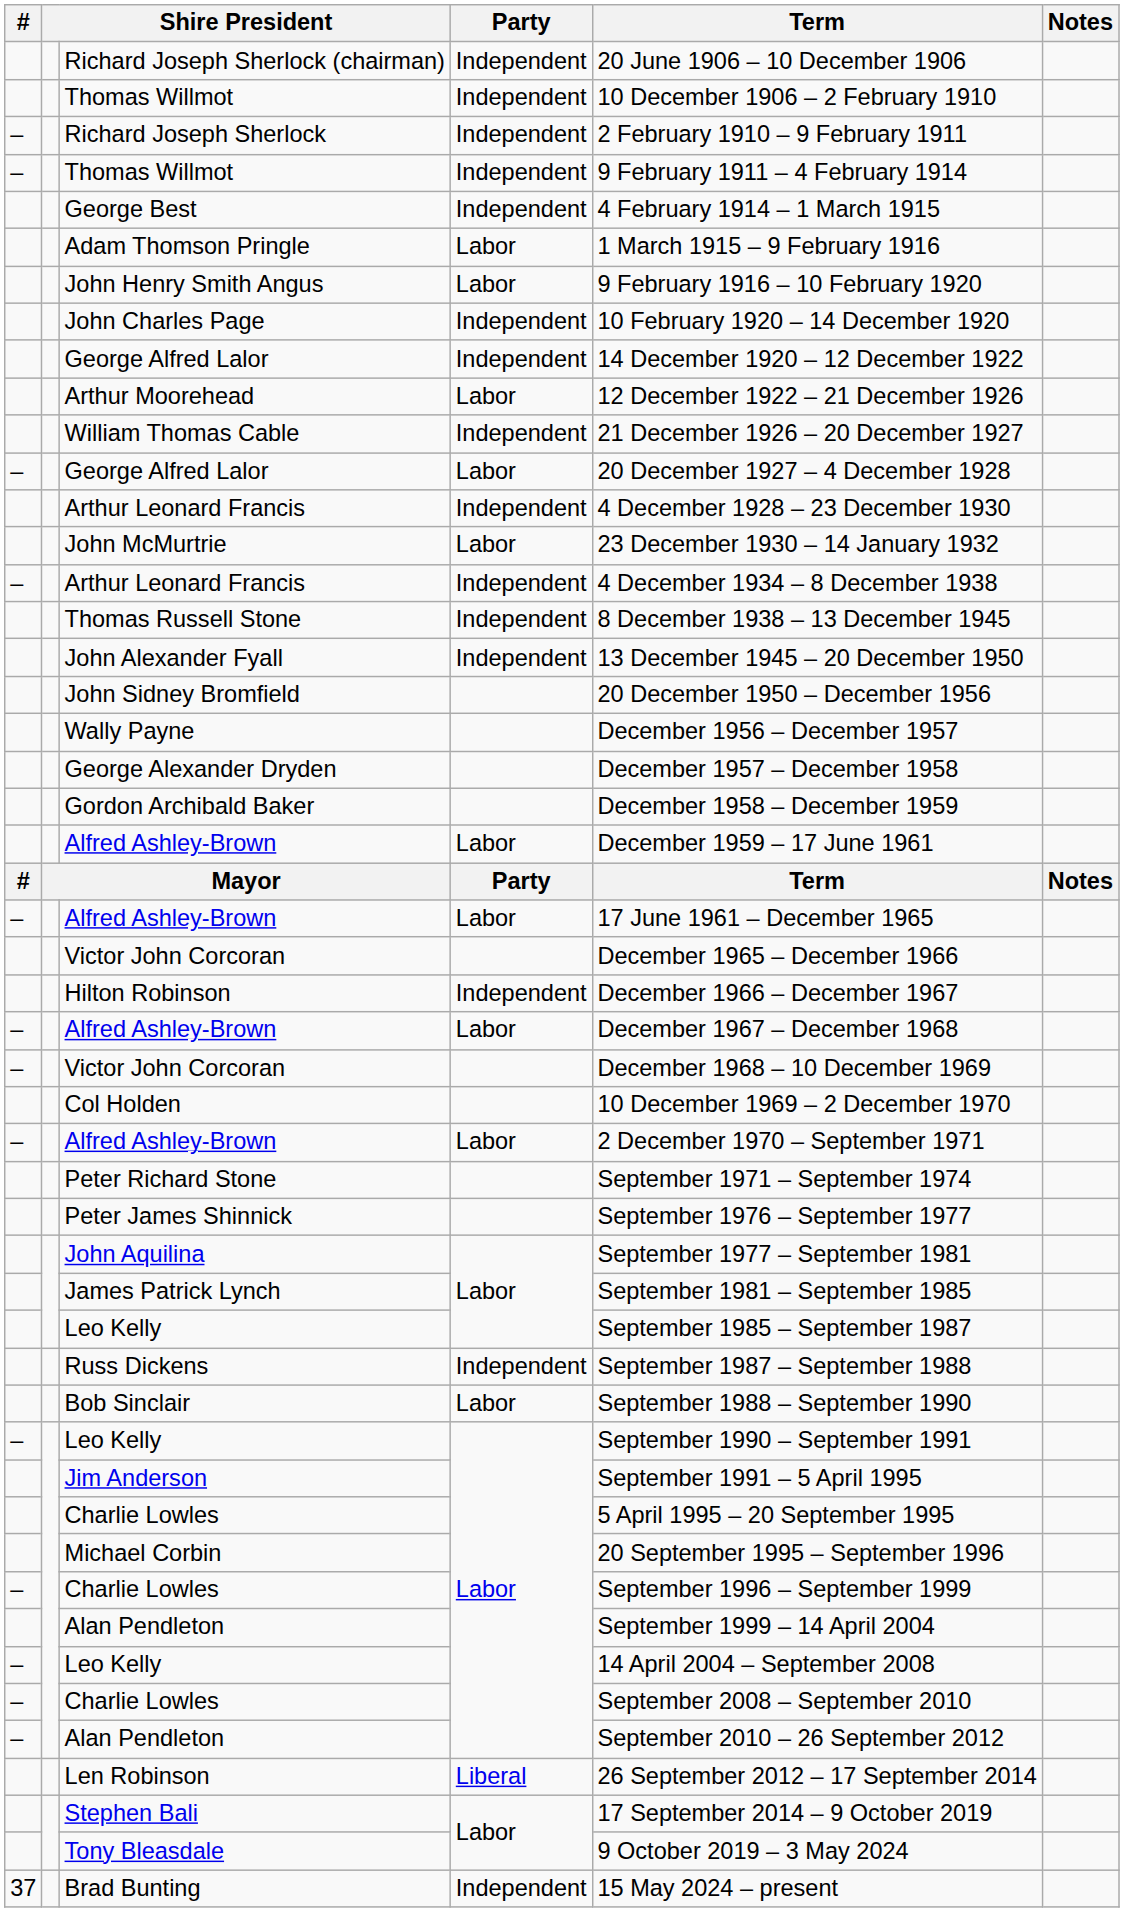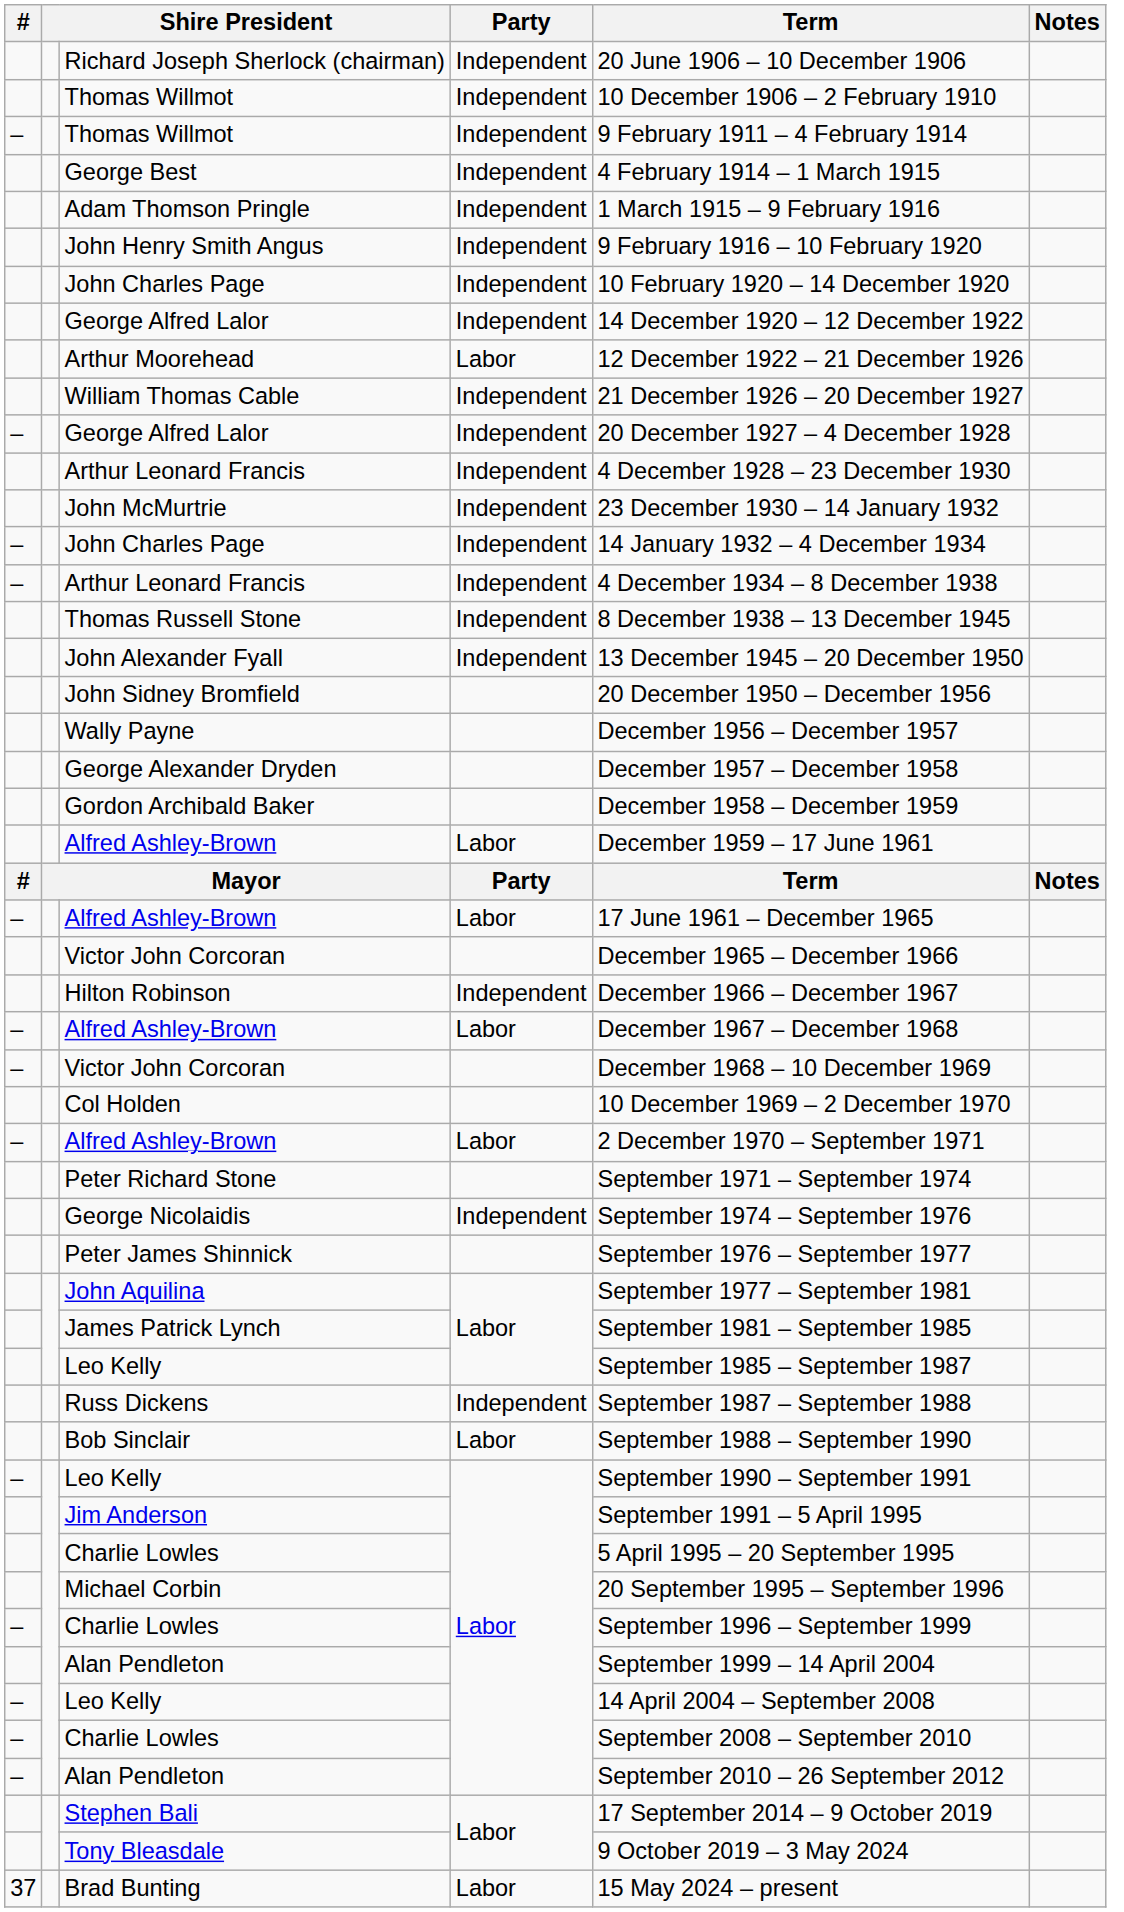 <table class="wikitable">
 <tr>
 <th>#</th>
 <th colspan="2">Shire President</th>
 <th>Party</th>
 <th>Term</th>
 <th>Notes</th>
 </tr>
 <tr>
 <td></td>
 <td> </td>
 <td>Richard Joseph Sherlock (chairman)</td>
 <td>Independent</td>
 <td>20 June 1906 – 10 December 1906</td>
 <td></td>
 </tr>
 <tr>
 <td></td>
 <td> </td>
 <td>Thomas Willmot</td>
 <td>Independent</td>
 <td>10 December 1906 – 2 February 1910</td>
 <td></td>
 </tr>
 <tr>
 <td>–</td>
 <td> </td>
-<td>Richard Joseph Sherlock</td>
-<td>Independent</td>
-<td>2 February 1910 – 9 February 1911</td>
-<td></td>
-</tr>
-<tr>
-<td>–</td>
-<td> </td>
 <td>Thomas Willmot</td>
 <td>Independent</td>
 <td>9 February 1911 – 4 February 1914</td>
 <td></td>
 </tr>
 <tr>
 <td></td>
 <td> </td>
 <td>George Best</td>
 <td>Independent</td>
 <td>4 February 1914 – 1 March 1915</td>
 <td></td>
 </tr>
 <tr>
 <td></td>
 <td> </td>
 <td>Adam Thomson Pringle</td>
-<td>Labor</td>
+<td>Independent</td>
 <td>1 March 1915 – 9 February 1916</td>
 <td></td>
 </tr>
 <tr>
 <td></td>
 <td> </td>
 <td>John Henry Smith Angus</td>
-<td>Labor</td>
+<td>Independent</td>
 <td>9 February 1916 – 10 February 1920</td>
 <td></td>
 </tr>
 <tr>
 <td></td>
 <td> </td>
 <td>John Charles Page</td>
 <td>Independent</td>
 <td>10 February 1920 – 14 December 1920</td>
 <td></td>
 </tr>
 <tr>
 <td></td>
 <td> </td>
 <td>George Alfred Lalor</td>
 <td>Independent</td>
 <td>14 December 1920 – 12 December 1922</td>
 <td></td>
 </tr>
 <tr>
 <td></td>
 <td> </td>
 <td>Arthur Moorehead</td>
 <td>Labor</td>
 <td>12 December 1922 – 21 December 1926</td>
 <td></td>
 </tr>
 <tr>
 <td></td>
 <td> </td>
 <td>William Thomas Cable</td>
 <td>Independent</td>
 <td>21 December 1926 – 20 December 1927</td>
 <td></td>
 </tr>
 <tr>
 <td>–</td>
 <td> </td>
 <td>George Alfred Lalor</td>
-<td>Labor</td>
+<td>Independent</td>
 <td>20 December 1927 – 4 December 1928</td>
 <td></td>
 </tr>
 <tr>
 <td></td>
 <td> </td>
 <td>Arthur Leonard Francis</td>
 <td>Independent</td>
 <td>4 December 1928 – 23 December 1930</td>
 <td></td>
 </tr>
 <tr>
 <td></td>
 <td> </td>
 <td>John McMurtrie</td>
-<td>Labor</td>
+<td>Independent</td>
 <td>23 December 1930 – 14 January 1932</td>
+<td></td>
+</tr>
+<tr>
+<td>–</td>
+<td> </td>
+<td>John Charles Page</td>
+<td>Independent</td>
+<td>14 January 1932 – 4 December 1934</td>
 <td></td>
 </tr>
 <tr>
 <td>–</td>
 <td> </td>
 <td>Arthur Leonard Francis</td>
 <td>Independent</td>
 <td>4 December 1934 – 8 December 1938</td>
 <td></td>
 </tr>
 <tr>
 <td></td>
 <td> </td>
 <td>Thomas Russell Stone</td>
 <td>Independent</td>
 <td>8 December 1938 – 13 December 1945</td>
 <td></td>
 </tr>
 <tr>
 <td></td>
 <td> </td>
 <td>John Alexander Fyall</td>
 <td>Independent</td>
 <td>13 December 1945 – 20 December 1950</td>
 <td></td>
 </tr>
 <tr>
 <td></td>
 <td></td>
 <td>John Sidney Bromfield</td>
 <td></td>
 <td>20 December 1950 – December 1956</td>
 <td></td>
 </tr>
 <tr>
 <td></td>
 <td></td>
 <td>Wally Payne</td>
 <td></td>
 <td>December 1956 – December 1957</td>
 <td></td>
 </tr>
 <tr>
 <td></td>
 <td></td>
 <td>George Alexander Dryden</td>
 <td></td>
 <td>December 1957 – December 1958</td>
 <td></td>
 </tr>
 <tr>
 <td></td>
 <td></td>
 <td>Gordon Archibald Baker</td>
 <td></td>
 <td>December 1958 – December 1959</td>
 <td></td>
 </tr>
 <tr>
 <td></td>
 <td> </td>
 <td><a href='#'>Alfred Ashley-Brown</a></td>
 <td>Labor</td>
 <td>December 1959 – 17 June 1961</td>
 <td></td>
 </tr>
 <tr>
 <th>#</th>
 <th colspan="2">Mayor</th>
 <th>Party</th>
 <th>Term</th>
 <th>Notes</th>
 </tr>
 <tr>
 <td>–</td>
 <td> </td>
 <td><a href='#'>Alfred Ashley-Brown</a></td>
 <td>Labor</td>
 <td>17 June 1961 – December 1965</td>
 <td></td>
 </tr>
 <tr>
 <td></td>
 <td></td>
 <td>Victor John Corcoran</td>
 <td></td>
 <td>December 1965 – December 1966</td>
 <td></td>
 </tr>
 <tr>
 <td></td>
 <td></td>
 <td>Hilton Robinson</td>
 <td>Independent</td>
 <td>December 1966 – December 1967</td>
 <td></td>
 </tr>
 <tr>
 <td>–</td>
 <td> </td>
 <td><a href='#'>Alfred Ashley-Brown</a></td>
 <td>Labor</td>
 <td>December 1967 – December 1968</td>
 <td></td>
 </tr>
 <tr>
 <td>–</td>
 <td></td>
 <td>Victor John Corcoran</td>
 <td></td>
 <td>December 1968 – 10 December 1969</td>
 <td></td>
 </tr>
 <tr>
 <td></td>
 <td></td>
 <td>Col Holden</td>
 <td></td>
 <td>10 December 1969 – 2 December 1970</td>
 <td></td>
 </tr>
 <tr>
 <td>–</td>
 <td> </td>
 <td><a href='#'>Alfred Ashley-Brown</a></td>
 <td>Labor</td>
 <td>2 December 1970 – September 1971</td>
 <td></td>
 </tr>
 <tr>
 <td></td>
 <td></td>
 <td>Peter Richard Stone</td>
 <td></td>
 <td>September 1971 – September 1974</td>
 <td></td>
 </tr>
 <tr>
 <td></td>
+<td> </td>
+<td>George Nicolaidis </td>
+<td>Independent</td>
+<td>September 1974 – September 1976</td>
+<td></td>
+</tr>
+<tr>
+<td></td>
 <td></td>
 <td>Peter James Shinnick</td>
 <td></td>
 <td>September 1976 – September 1977</td>
 <td></td>
 </tr>
 <tr>
 <td></td>
 <td rowspan=3 > </td>
 <td><a href='#'>John Aquilina</a></td>
 <td rowspan=3>Labor</td>
 <td>September 1977 – September 1981</td>
 <td></td>
 </tr>
 <tr>
 <td></td>
 <td>James Patrick Lynch</td>
 <td>September 1981 – September 1985</td>
 <td></td>
 </tr>
 <tr>
 <td></td>
 <td>Leo Kelly</td>
 <td>September 1985 – September 1987</td>
 <td></td>
 </tr>
 <tr>
 <td></td>
 <td> </td>
 <td>Russ Dickens </td>
 <td>Independent</td>
 <td>September 1987 – September 1988</td>
 <td></td>
 </tr>
 <tr>
 <td></td>
 <td> </td>
 <td>Bob Sinclair</td>
 <td>Labor</td>
 <td>September 1988 – September 1990</td>
 <td></td>
 </tr>
 <tr>
 <td>–</td>
 <td rowspan=9 > </td>
 <td>Leo Kelly</td>
 <td rowspan=9><a href='#'>Labor</a></td>
 <td>September 1990 – September 1991</td>
 <td></td>
 </tr>
 <tr>
 <td></td>
 <td><a href='#'>Jim Anderson</a></td>
 <td>September 1991 – 5 April 1995</td>
 <td></td>
 </tr>
 <tr>
 <td></td>
 <td>Charlie Lowles</td>
 <td>5 April 1995 – 20 September 1995</td>
 <td></td>
 </tr>
 <tr>
 <td></td>
 <td>Michael Corbin</td>
 <td>20 September 1995 – September 1996</td>
 <td></td>
 </tr>
 <tr>
 <td>–</td>
 <td>Charlie Lowles</td>
 <td>September 1996 – September 1999</td>
 <td></td>
 </tr>
 <tr>
 <td></td>
 <td>Alan Pendleton</td>
 <td>September 1999 – 14 April 2004</td>
 <td></td>
 </tr>
 <tr>
 <td>–</td>
 <td>Leo Kelly </td>
 <td>14 April 2004 – September 2008</td>
 <td></td>
 </tr>
 <tr>
 <td>–</td>
 <td>Charlie Lowles </td>
 <td>September 2008 – September 2010</td>
 <td></td>
 </tr>
 <tr>
 <td>–</td>
 <td>Alan Pendleton </td>
 <td>September 2010 – 26 September 2012</td>
 <td></td>
 </tr>
 <tr>
 <td></td>
-<td> </td>
-<td>Len Robinson</td>
-<td><a href='#'>Liberal</a></td>
-<td>26 September 2012 – 17 September 2014</td>
-<td></td>
-</tr>
-<tr>
-<td></td>
 <td rowspan=2 > </td>
 <td><a href='#'>Stephen Bali</a></td>
 <td rowspan=2>Labor</td>
 <td>17 September 2014 – 9 October 2019</td>
 <td></td>
 </tr>
 <tr>
 <td></td>
 <td><a href='#'>Tony Bleasdale</a> </td>
 <td>9 October 2019 – 3 May 2024</td>
 <td></td>
 </tr>
 <tr>
 <td>37</td>
 <td rowspan=2 > </td>
 <td>Brad Bunting</td>
-<td>Independent</td>
+<td>Labor</td>
 <td>15 May 2024 – present</td>
 <td></td>
 </tr>
 </table>
